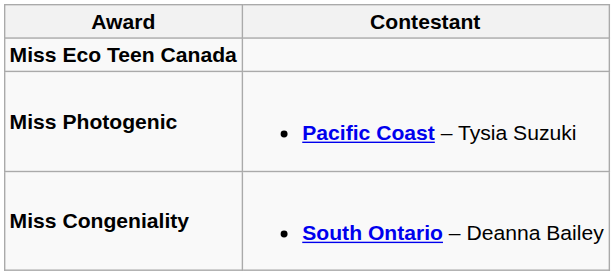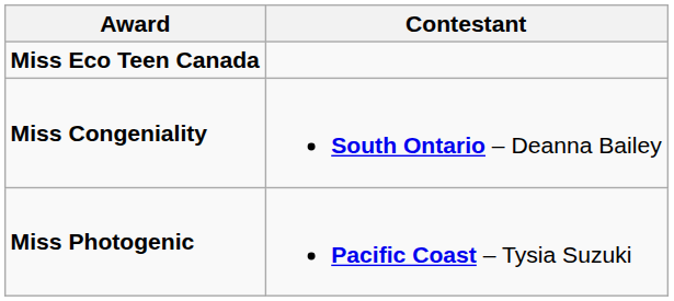 <table class="wikitable unsortable" style="font-size:95%;">
 <tr>
 <th>Award</th>
 <th>Contestant</th>
 </tr>
 <tr>
 <td><strong>Miss Eco Teen Canada</strong></td>
 <td></td>
 </tr>
 <tr>
+<td><strong>Miss Congeniality</strong></td>
+<td><br><ul><li> <strong><a href='#'>South Ontario</a></strong> – Deanna Bailey</li></ul></td>
+</tr>
+<tr>
 <td><strong>Miss Photogenic</strong></td>
 <td><br><ul><li> <strong><a href='#'>Pacific Coast</a></strong> – Tysia Suzuki</li></ul></td>
 </tr>
-<tr>
-<td><strong>Miss Congeniality</strong></td>
-<td><br><ul><li> <strong><a href='#'>South Ontario</a></strong> – Deanna Bailey</li></ul></td>
-</tr>
 </table>
